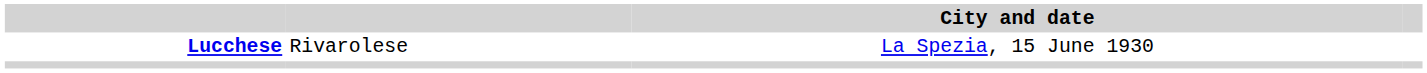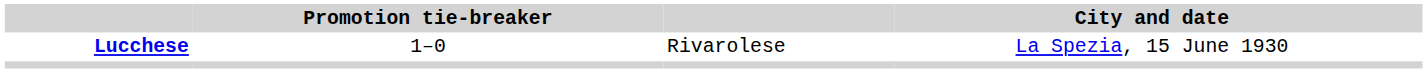 <table align=center style="font-size: 85%; border-collapse:collapse" border=0 cellspacing=0 cellpadding=2 width=50%>
 <tr bgcolor="D3D3D3">
 <th align=right></th>
+<th>Promotion tie-breaker</th>
 <th align=left></th>
 <th>City and date</th>
 <th></th>
 </tr>
 <tr bgcolor=#FFFFFF>
 <td align=right><strong><a href='#'>Lucchese</a></strong></td>
+<td align=center>1–0</td>
 <td>Rivarolese</td>
 <td align=center><a href='#'>La Spezia</a>, 15 June 1930</td>
 <td></td>
 </tr>
 <tr bgcolor="D3D3D3">
 <td></td>
 <td></td>
 <td></td>
 <td></td>
+<td></td>
 </tr>
 </table>
